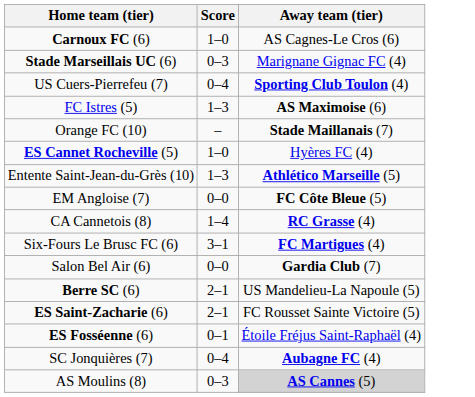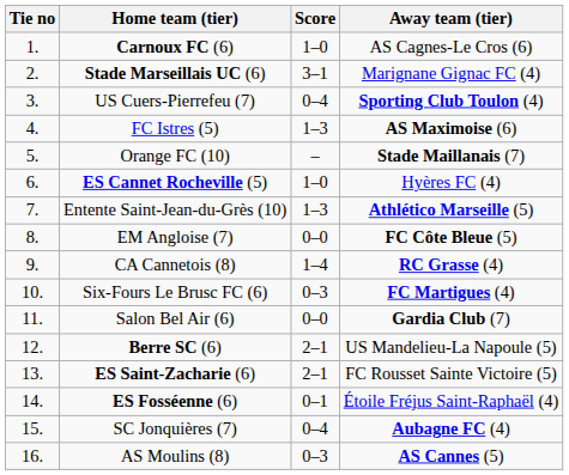 <table class="wikitable" style="text-align: center">
 <tr>
+<th>Tie no</th>
 <th>Home team (tier)</th>
 <th>Score</th>
 <th>Away team (tier)</th>
 </tr>
 <tr>
+<td>1.</td>
 <td><strong>Carnoux FC</strong> (6)</td>
 <td>1–0</td>
 <td>AS Cagnes-Le Cros (6)</td>
 </tr>
 <tr>
+<td>2.</td>
 <td><strong>Stade Marseillais UC</strong> (6)</td>
-<td>0–3</td>
+<td>3–1</td>
 <td><a href='#'>Marignane Gignac FC</a> (4)</td>
 </tr>
 <tr>
+<td>3.</td>
 <td>US Cuers-Pierrefeu (7)</td>
 <td>0–4</td>
 <td><strong><a href='#'>Sporting Club Toulon</a></strong> (4)</td>
 </tr>
 <tr>
+<td>4.</td>
 <td><a href='#'>FC Istres</a> (5)</td>
 <td>1–3</td>
 <td><strong>AS Maximoise</strong> (6)</td>
 </tr>
 <tr>
+<td>5.</td>
 <td>Orange FC (10)</td>
 <td>–</td>
 <td><strong>Stade Maillanais</strong> (7)</td>
 </tr>
 <tr>
+<td>6.</td>
 <td><strong><a href='#'>ES Cannet Rocheville</a></strong> (5)</td>
 <td>1–0</td>
 <td><a href='#'>Hyères FC</a> (4)</td>
 </tr>
 <tr>
+<td>7.</td>
 <td>Entente Saint-Jean-du-Grès (10)</td>
 <td>1–3</td>
 <td><strong><a href='#'>Athlético Marseille</a></strong> (5)</td>
 </tr>
 <tr>
+<td>8.</td>
 <td>EM Angloise (7)</td>
 <td>0–0 </td>
 <td><strong>FC Côte Bleue</strong> (5)</td>
 </tr>
 <tr>
+<td>9.</td>
 <td>CA Cannetois (8)</td>
 <td>1–4</td>
 <td><strong><a href='#'>RC Grasse</a></strong> (4)</td>
 </tr>
 <tr>
+<td>10.</td>
 <td>Six-Fours Le Brusc FC (6)</td>
-<td>3–1</td>
+<td>0–3</td>
 <td><strong><a href='#'>FC Martigues</a></strong> (4)</td>
 </tr>
 <tr>
+<td>11.</td>
 <td>Salon Bel Air (6)</td>
 <td>0–0 </td>
 <td><strong>Gardia Club</strong> (7)</td>
 </tr>
 <tr>
+<td>12.</td>
 <td><strong>Berre SC</strong> (6)</td>
 <td>2–1</td>
 <td>US Mandelieu-La Napoule (5)</td>
 </tr>
 <tr>
+<td>13.</td>
 <td><strong>ES Saint-Zacharie</strong> (6)</td>
 <td>2–1</td>
 <td>FC Rousset Sainte Victoire (5)</td>
 </tr>
 <tr>
+<td>14.</td>
 <td><strong>ES Fosséenne</strong> (6)</td>
 <td>0–1</td>
 <td><a href='#'>Étoile Fréjus Saint-Raphaël</a> (4)</td>
 </tr>
 <tr>
+<td>15.</td>
 <td>SC Jonquières (7)</td>
 <td>0–4</td>
 <td><strong><a href='#'>Aubagne FC</a></strong> (4)</td>
 </tr>
 <tr>
+<td>16.</td>
 <td>AS Moulins (8)</td>
 <td>0–3</td>
-<td style="background: lightgrey;"><strong><a href='#'>AS Cannes</a></strong> (5)</td>
+<td><strong><a href='#'>AS Cannes</a></strong> (5)</td>
 </tr>
 </table>
